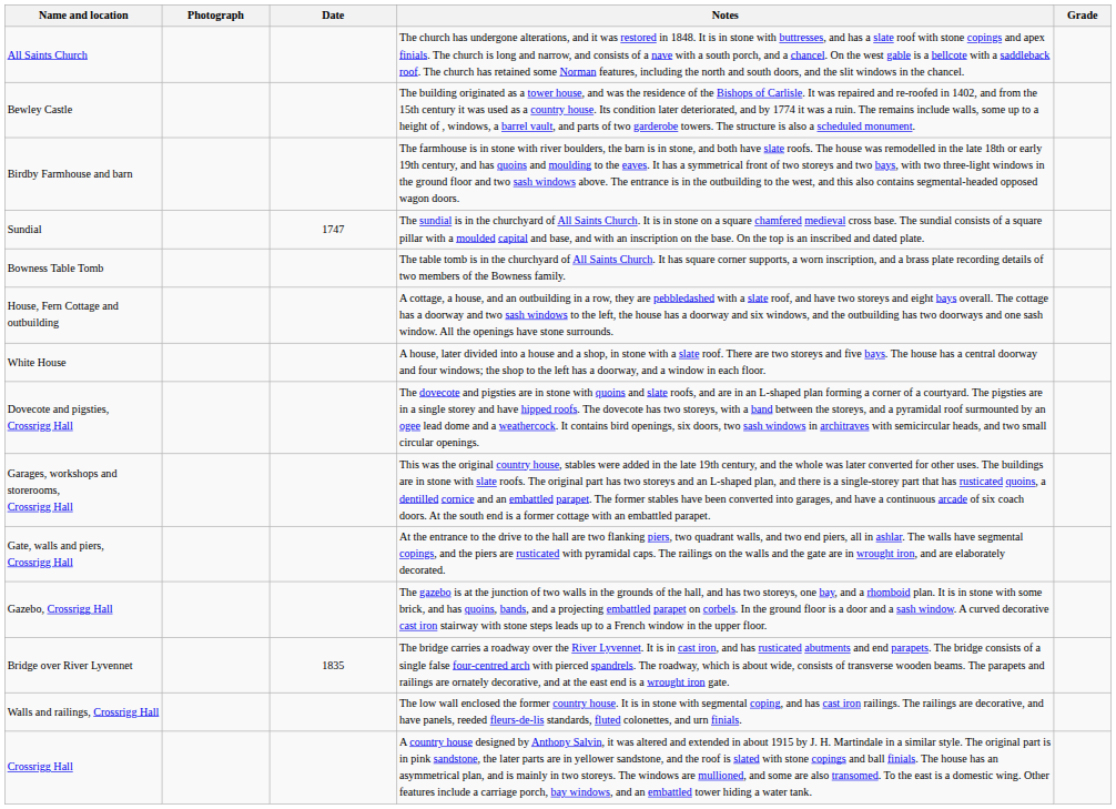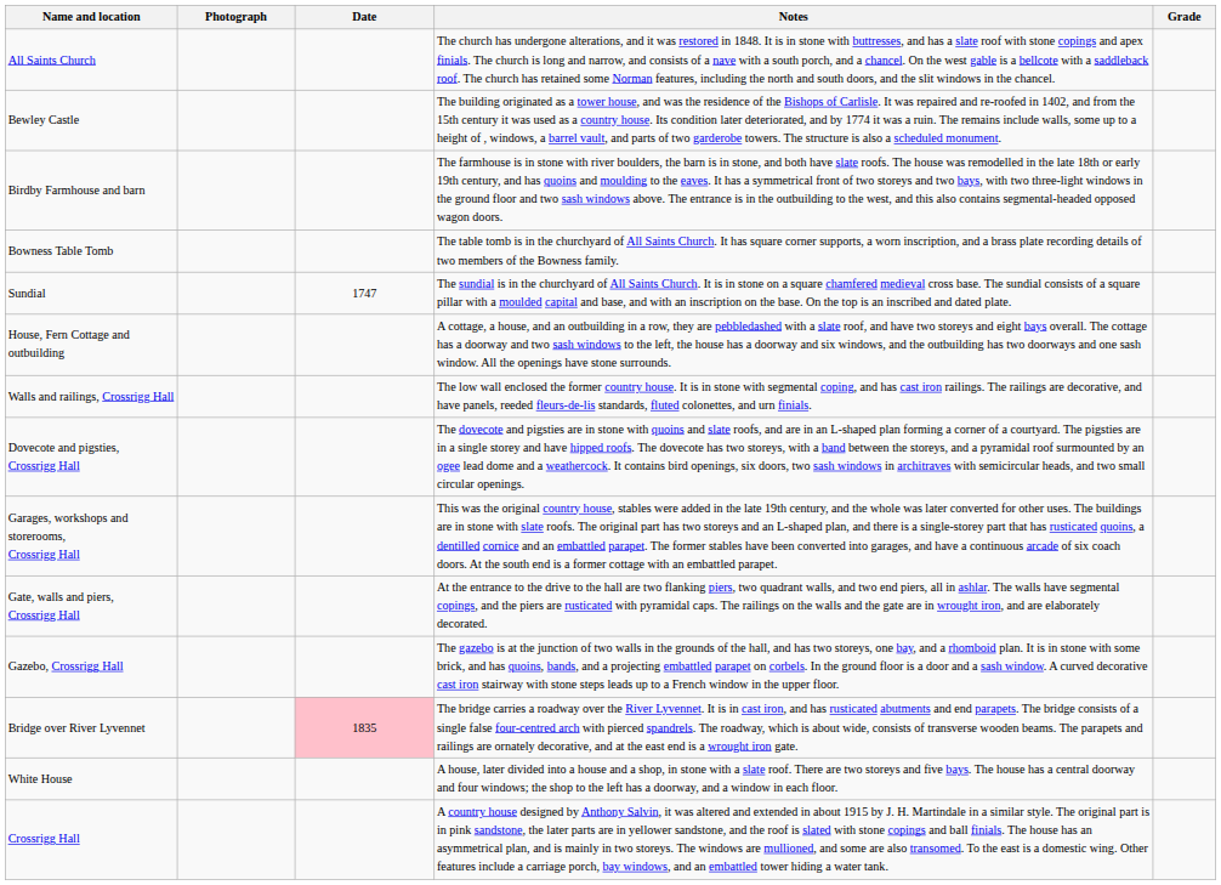 <table class="wikitable sortable plainrowheaders" style="width:100%; border:0; text-align:left; line-height:150%;">
 <tr>
 <th scope="col"  style="width:150px">Name and location</th>
 <th scope="col"  style="width:100px" class="unsortable">Photograph</th>
 <th scope="col"  style="width:120px">Date</th>
 <th scope="col"  style="width:650px" class="unsortable">Notes</th>
 <th scope="col"  style="width:50px">Grade</th>
 </tr>
 <tr>
 <td><a href='#'>All Saints Church</a><br><small></small></td>
 <td></td>
 <td align="center"></td>
 <td>The church has undergone alterations, and it was <a href='#'>restored</a> in 1848.  It is in stone with <a href='#'>buttresses</a>, and has a <a href='#'>slate</a> roof with stone <a href='#'>copings</a> and apex <a href='#'>finials</a>.  The church is long and narrow, and consists of a <a href='#'>nave</a> with a south porch, and a <a href='#'>chancel</a>.  On the west <a href='#'>gable</a> is a <a href='#'>bellcote</a> with a <a href='#'>saddleback roof</a>.  The church has retained some <a href='#'>Norman</a> features, including the north and south doors, and the slit windows in the chancel.</td>
 <td align="center" ></td>
 </tr>
 <tr>
 <td>Bewley Castle<br><small></small></td>
 <td></td>
 <td align="center"></td>
 <td>The building originated as a <a href='#'>tower house</a>, and was the residence of the <a href='#'>Bishops of Carlisle</a>.  It was repaired and re-roofed in 1402, and from the 15th century it was used as a <a href='#'>country house</a>.  Its condition later deteriorated, and by 1774 it was a ruin.  The remains include walls, some up to a height of , windows, a <a href='#'>barrel vault</a>, and parts of two <a href='#'>garderobe</a> towers.  The structure is also a <a href='#'>scheduled monument</a>.</td>
 <td align="center" ></td>
 </tr>
 <tr>
 <td>Birdby Farmhouse and barn<br><small></small></td>
 <td></td>
 <td align="center"></td>
 <td>The farmhouse is in stone with river boulders, the barn is in stone, and both have <a href='#'>slate</a> roofs.  The house was remodelled in the late 18th or early 19th century, and has <a href='#'>quoins</a> and <a href='#'>moulding</a> to the <a href='#'>eaves</a>.  It has a symmetrical front of two storeys and two <a href='#'>bays</a>, with two three-light windows in the ground floor and two <a href='#'>sash windows</a> above.  The entrance is in the outbuilding to the west, and this also contains segmental-headed opposed wagon doors.</td>
 <td align="center" ></td>
 </tr>
 <tr>
+<td>Bowness Table Tomb<br><small></small></td>
+<td></td>
+<td align="center"></td>
+<td>The table tomb is in the churchyard of <a href='#'>All Saints Church</a>.  It has square corner supports, a worn inscription, and a brass plate recording details of two members of the Bowness family.</td>
+<td align="center" ></td>
+</tr>
+<tr>
 <td>Sundial<br><small></small></td>
 <td></td>
 <td align="center">1747</td>
 <td>The <a href='#'>sundial</a> is in the churchyard of <a href='#'>All Saints Church</a>.  It is in stone on a square <a href='#'>chamfered</a> <a href='#'>medieval</a> cross base.  The sundial consists of a square pillar with a <a href='#'>moulded</a> <a href='#'>capital</a> and base, and with an inscription on the base.  On the top is an inscribed and dated plate.</td>
-<td align="center" ></td>
-</tr>
-<tr>
-<td>Bowness Table Tomb<br><small></small></td>
-<td></td>
-<td align="center"></td>
-<td>The table tomb is in the churchyard of <a href='#'>All Saints Church</a>.  It has square corner supports, a worn inscription, and a brass plate recording details of two members of the Bowness family.</td>
 <td align="center" ></td>
 </tr>
 <tr>
 <td>House, Fern Cottage and outbuilding<br><small></small></td>
 <td></td>
 <td align="center"></td>
 <td>A cottage, a house, and an outbuilding in a row, they are <a href='#'>pebbledashed</a> with a <a href='#'>slate</a> roof, and have two storeys and eight <a href='#'>bays</a> overall.  The cottage has a doorway and two <a href='#'>sash windows</a> to the left, the house has a doorway and six windows, and the outbuilding has two doorways and one sash window.  All the openings have stone surrounds.</td>
 <td align="center" ></td>
 </tr>
 <tr>
-<td>White House<br><small></small></td>
+<td>Walls and railings, <a href='#'>Crossrigg Hall</a><br><small></small></td>
 <td></td>
 <td align="center"></td>
-<td>A house, later divided into a house and a shop, in stone with a <a href='#'>slate</a> roof.  There are two storeys and five <a href='#'>bays</a>.  The house has a central doorway and four windows; the shop to the left has a doorway, and a window in each floor.</td>
+<td>The low wall enclosed the former <a href='#'>country house</a>.  It is in stone with segmental <a href='#'>coping</a>, and has <a href='#'>cast iron</a> railings.  The railings are decorative, and have panels, reeded <a href='#'>fleurs-de-lis</a> standards, <a href='#'>fluted</a> colonettes, and urn <a href='#'>finials</a>.</td>
 <td align="center" ></td>
 </tr>
 <tr>
 <td>Dovecote and pigsties,<br><a href='#'>Crossrigg Hall</a><br><small></small></td>
 <td></td>
 <td align="center"></td>
 <td>The <a href='#'>dovecote</a> and pigsties are in stone with <a href='#'>quoins</a> and <a href='#'>slate</a> roofs, and are in an L-shaped plan forming a corner of a courtyard.  The pigsties are in a single storey and have <a href='#'>hipped roofs</a>.  The dovecote has two storeys, with a <a href='#'>band</a> between the storeys, and a pyramidal roof surmounted by an <a href='#'>ogee</a> lead dome and a <a href='#'>weathercock</a>.  It contains bird openings, six doors, two <a href='#'>sash windows</a> in <a href='#'>architraves</a> with semicircular heads, and two small circular openings.</td>
 <td align="center" ></td>
 </tr>
 <tr>
 <td>Garages, workshops and storerooms,<br><a href='#'>Crossrigg Hall</a><br><small></small></td>
 <td></td>
 <td align="center"></td>
 <td>This was the original <a href='#'>country house</a>, stables were added in the late 19th century, and the whole was later converted for other uses.  The buildings are in stone with <a href='#'>slate</a> roofs.  The original part has two storeys and an L-shaped plan, and there is a single-storey part that has <a href='#'>rusticated</a> <a href='#'>quoins</a>, a <a href='#'>dentilled</a> <a href='#'>cornice</a> and an <a href='#'>embattled</a> <a href='#'>parapet</a>.  The former stables have been converted into garages, and have a continuous <a href='#'>arcade</a> of six coach doors.  At the south end is a former cottage with an embattled parapet.</td>
 <td align="center" ></td>
 </tr>
 <tr>
 <td>Gate, walls and piers,<br><a href='#'>Crossrigg Hall</a><br><small></small></td>
 <td></td>
 <td align="center"></td>
 <td>At the entrance to the drive to the hall are two flanking <a href='#'>piers</a>, two quadrant walls, and two end piers, all in <a href='#'>ashlar</a>.  The walls have segmental <a href='#'>copings</a>, and the piers are <a href='#'>rusticated</a> with pyramidal caps.  The railings on the walls and the gate are in <a href='#'>wrought iron</a>, and are elaborately decorated.</td>
 <td align="center" ></td>
 </tr>
 <tr>
 <td>Gazebo, <a href='#'>Crossrigg Hall</a><br><small></small></td>
 <td></td>
 <td align="center"></td>
 <td>The <a href='#'>gazebo</a> is at the junction of two walls in the grounds of the hall, and has two storeys, one <a href='#'>bay</a>, and a <a href='#'>rhomboid</a> plan.  It is in stone with some brick, and has <a href='#'>quoins</a>, <a href='#'>bands</a>, and a projecting <a href='#'>embattled</a> <a href='#'>parapet</a> on <a href='#'>corbels</a>.  In the ground floor is a door and a <a href='#'>sash window</a>.  A curved decorative <a href='#'>cast iron</a> stairway with stone steps leads up to a French window in the upper floor.</td>
 <td align="center" ></td>
 </tr>
 <tr>
 <td>Bridge over River Lyvennet<br><small></small></td>
 <td></td>
-<td align="center">1835</td>
+<td align="center" style="background: pink;">1835</td>
 <td>The bridge carries a roadway over the <a href='#'>River Lyvennet</a>.  It is in <a href='#'>cast iron</a>, and has <a href='#'>rusticated</a> <a href='#'>abutments</a> and end <a href='#'>parapets</a>.  The bridge consists of a single false <a href='#'>four-centred arch</a> with pierced <a href='#'>spandrels</a>.  The roadway, which is about  wide, consists of transverse wooden beams.  The parapets and railings are ornately decorative, and at the east end is a <a href='#'>wrought iron</a> gate.</td>
 <td align="center" ></td>
 </tr>
 <tr>
-<td>Walls and railings, <a href='#'>Crossrigg Hall</a><br><small></small></td>
+<td>White House<br><small></small></td>
 <td></td>
 <td align="center"></td>
-<td>The low wall enclosed the former <a href='#'>country house</a>.  It is in stone with segmental <a href='#'>coping</a>, and has <a href='#'>cast iron</a> railings.  The railings are decorative, and have panels, reeded <a href='#'>fleurs-de-lis</a> standards, <a href='#'>fluted</a> colonettes, and urn <a href='#'>finials</a>.</td>
+<td>A house, later divided into a house and a shop, in stone with a <a href='#'>slate</a> roof.  There are two storeys and five <a href='#'>bays</a>.  The house has a central doorway and four windows; the shop to the left has a doorway, and a window in each floor.</td>
 <td align="center" ></td>
 </tr>
 <tr>
 <td><a href='#'>Crossrigg Hall</a><br><small></small></td>
 <td></td>
 <td align="center"></td>
 <td>A <a href='#'>country house</a> designed by <a href='#'>Anthony Salvin</a>, it was altered and extended in about 1915 by J. H. Martindale in a similar style.  The original part is in pink <a href='#'>sandstone</a>, the later parts are in yellower sandstone, and the roof is <a href='#'>slated</a> with stone <a href='#'>copings</a> and ball <a href='#'>finials</a>.  The house has an asymmetrical plan, and is mainly in two storeys.  The windows are <a href='#'>mullioned</a>, and some are also <a href='#'>transomed</a>.  To the east is a domestic wing.  Other features include a carriage porch, <a href='#'>bay windows</a>, and an <a href='#'>embattled</a> tower hiding a water tank.</td>
 <td align="center" ></td>
 </tr>
 <tr>
 </tr>
 </table>
